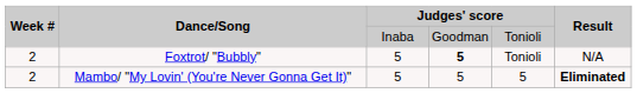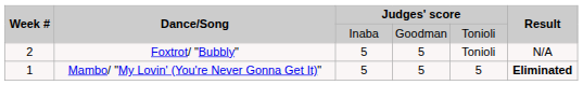 <table class="wikitable" style="float:left;">
 <tr style="text-align:Center; background:#ccc;">
 <td rowspan="2"><strong>Week #</strong></td>
 <td rowspan="2"><strong>Dance/Song</strong></td>
 <td colspan="3"><strong>Judges' score</strong></td>
 <td rowspan="2"><strong>Result</strong></td>
 </tr>
 <tr style="text-align:center; background:#ccc;">
 <td style="width:10%; ">Inaba</td>
 <td style="width:10%; ">Goodman</td>
 <td style="width:10%; ">Tonioli</td>
 </tr>
 <tr style="text-align:center; background:#faf6f6;">
 <td>2</td>
 <td><a href='#'>Foxtrot</a>/ "<a href='#'>Bubbly</a>"</td>
 <td>5</td>
-<td><strong>5</strong></td>
+<td>5</td>
 <td style="width:10%; ">Tonioli</td>
 <td>N/A</td>
 </tr>
 <tr>
-<td style="text-align:center; background:#faf6f6;">2</td>
+<td style="text-align:center; background:#faf6f6;">1</td>
 <td style="text-align:center; background:#faf6f6;"><a href='#'>Mambo</a>/ "<a href='#'>My Lovin' (You're Never Gonna Get It)</a>"</td>
 <td style="text-align:center; background:#faf6f6;">5</td>
 <td style="text-align:center; background:#faf6f6;">5</td>
 <td style="text-align:center; background:#faf6f6;">5</td>
 <td style="text-align:center; background:#faf6f6;"><strong>Eliminated</strong></td>
 </tr>
 </table>
